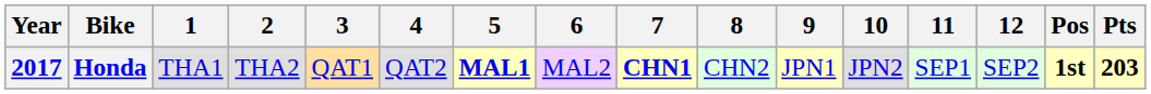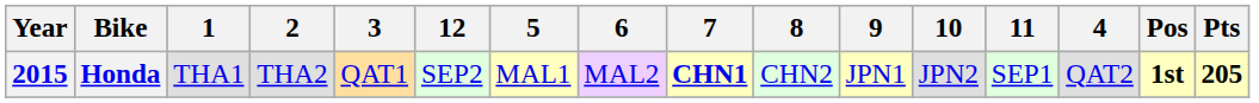 <table class="wikitable" style="text-align:center; font-size:90%;">
 <tr>
 <th>Year</th>
 <th>Bike</th>
 <th>1</th>
 <th>2</th>
 <th>3</th>
-<th>4</th>
+<th>12</th>
 <th>5</th>
 <th>6</th>
 <th>7</th>
 <th>8</th>
 <th>9</th>
 <th>10</th>
 <th>11</th>
-<th>12</th>
+<th>4</th>
 <th>Pos</th>
 <th>Pts</th>
 </tr>
 <tr>
-<th><a href='#'>2017</a></th>
+<th><a href='#'>2015</a></th>
 <th><a href='#'>Honda</a></th>
 <td style="background:#DFDFDF;"><a href='#'>THA1</a><br></td>
 <td style="background:#DFDFDF;"><a href='#'>THA2</a><br></td>
 <td style="background:#FFDF9F;"><a href='#'>QAT1</a><br></td>
-<td style="background:#DFDFDF;"><a href='#'>QAT2</a><br></td>
-<td style="background:#FFFFBF;"><strong><a href='#'>MAL1</a><br></strong></td>
+<td style="background:#DFFFDF;"><a href='#'>SEP2</a><br></td>
+<td style="background:#FFFFBF;"><a href='#'>MAL1</a><br></td>
 <td style="background:#EFCFFF;"><a href='#'>MAL2</a><br></td>
 <td style="background:#FFFFBF;"><strong><a href='#'>CHN1</a><br></strong></td>
 <td style="background:#DFFFDF;"><a href='#'>CHN2</a><br></td>
 <td style="background:#FFFFBF;"><a href='#'>JPN1</a><br></td>
 <td style="background:#DFDFDF;"><a href='#'>JPN2</a><br></td>
 <td style="background:#DFFFDF;"><a href='#'>SEP1</a><br></td>
-<td style="background:#DFFFDF;"><a href='#'>SEP2</a><br></td>
+<td style="background:#DFDFDF;"><a href='#'>QAT2</a><br></td>
 <th style="background:#FFFFBF;">1st</th>
-<th style="background:#FFFFBF;">203</th>
+<th style="background:#FFFFBF;">205</th>
 </tr>
 </table>
